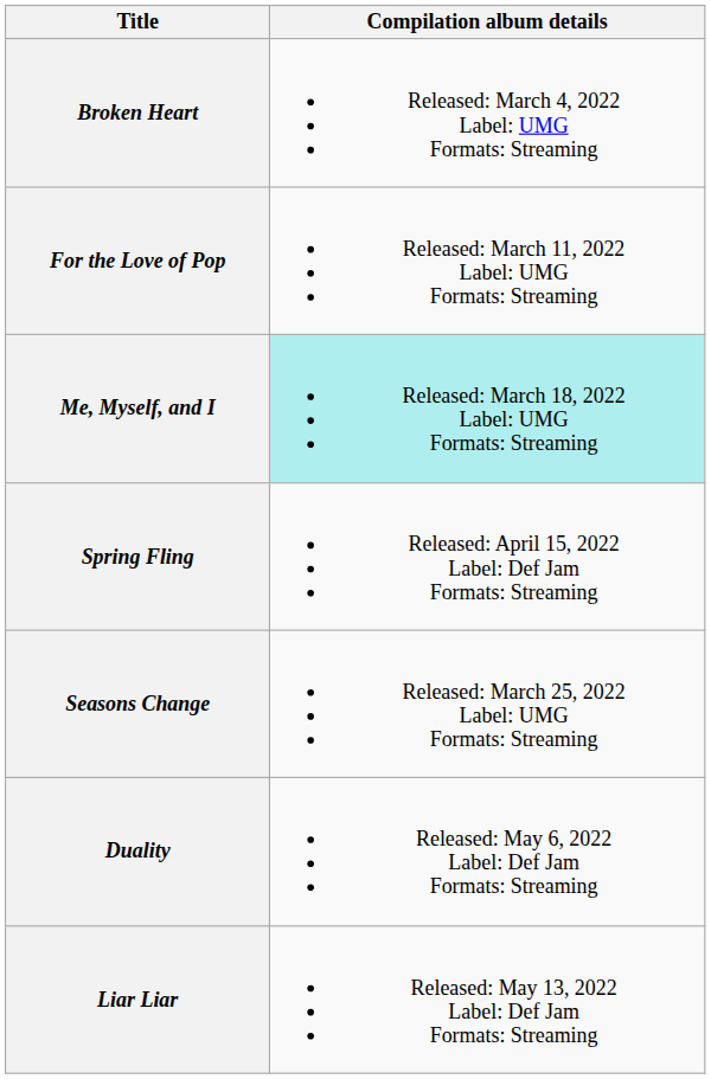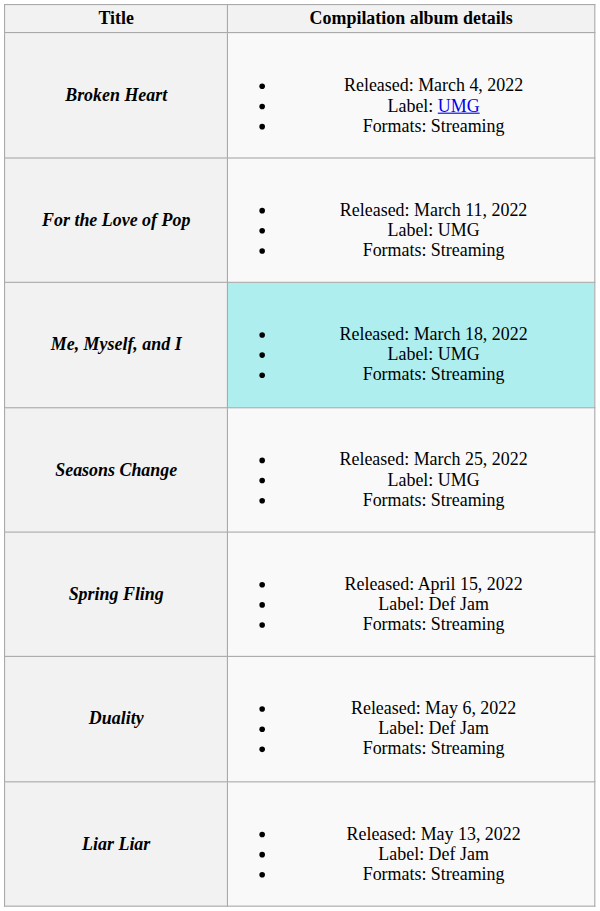 <table class="wikitable plainrowheaders" style="text-align:center;">
 <tr>
 <th scope="col" style="width:12em;">Title</th>
 <th scope="col" style="width:20em;">Compilation album details</th>
 </tr>
 <tr>
 <th scope="row"><em>Broken Heart</em></th>
 <td><br><ul><li>Released: March 4, 2022</li><li>Label: <a href='#'>UMG</a></li><li>Formats: Streaming</li></ul></td>
 </tr>
 <tr>
 <th scope="row"><em>For the Love of Pop</em></th>
 <td><br><ul><li>Released: March 11, 2022</li><li>Label: UMG</li><li>Formats: Streaming</li></ul></td>
 </tr>
 <tr>
 <th scope="row"><em>Me, Myself, and I</em></th>
 <td style="background: paleturquoise;"><br><ul><li>Released: March 18, 2022</li><li>Label: UMG</li><li>Formats: Streaming</li></ul></td>
 </tr>
 <tr>
+<th scope="row"><em>Seasons Change</em></th>
+<td><br><ul><li>Released: March 25, 2022</li><li>Label: UMG</li><li>Formats: Streaming</li></ul></td>
+</tr>
+<tr>
 <th scope="row"><em>Spring Fling</em></th>
 <td><br><ul><li>Released: April 15, 2022</li><li>Label: Def Jam</li><li>Formats: Streaming</li></ul></td>
-</tr>
-<tr>
-<th scope="row"><em>Seasons Change</em></th>
-<td><br><ul><li>Released: March 25, 2022</li><li>Label: UMG</li><li>Formats: Streaming</li></ul></td>
 </tr>
 <tr>
 <th scope="row"><em>Duality</em></th>
 <td><br><ul><li>Released: May 6, 2022</li><li>Label: Def Jam</li><li>Formats: Streaming</li></ul></td>
 </tr>
 <tr>
 <th scope="row"><em>Liar Liar</em></th>
 <td><br><ul><li>Released: May 13, 2022</li><li>Label: Def Jam</li><li>Formats: Streaming</li></ul></td>
 </tr>
 </table>
